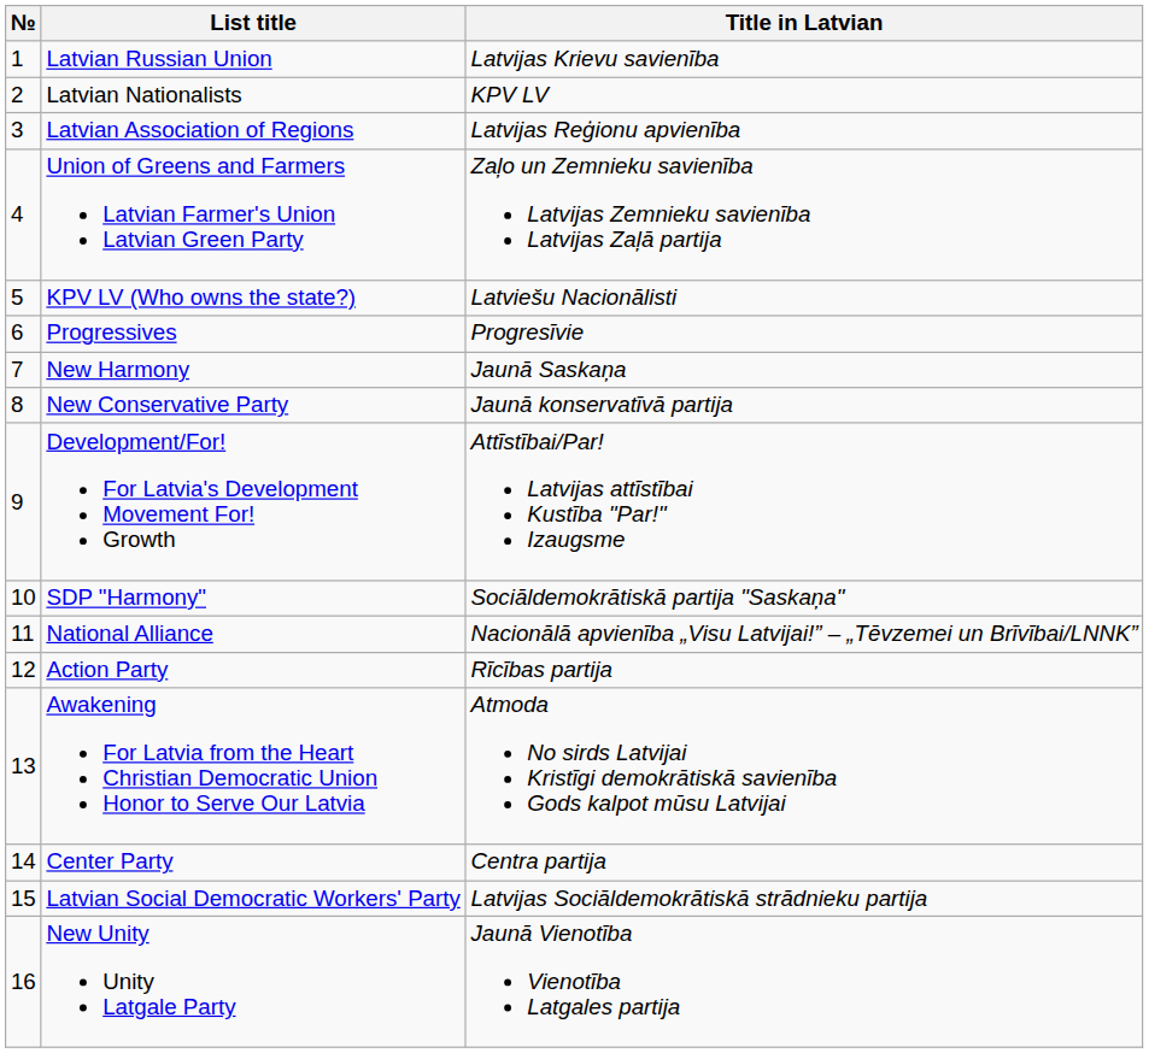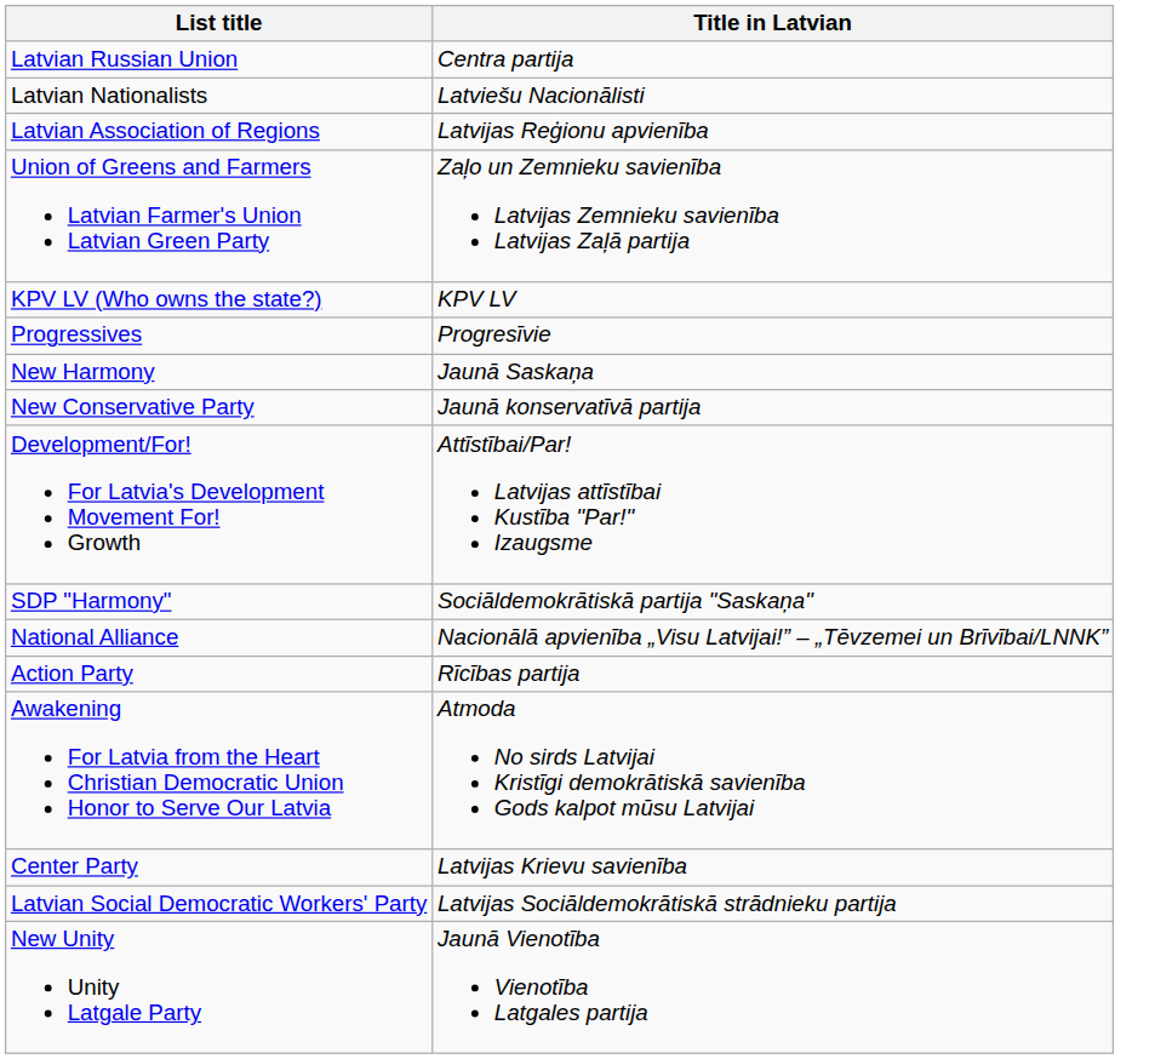 <table class="wikitable">
 <tr>
-<th>№</th>
 <th>List title</th>
 <th>Title in Latvian</th>
 </tr>
 <tr>
-<td>1</td>
 <td><a href='#'>Latvian Russian Union</a></td>
-<td><em>Latvijas Krievu savienība</em></td>
+<td><em>Centra partija</em></td>
 </tr>
 <tr>
-<td>2</td>
 <td>Latvian Nationalists</td>
-<td><em>KPV LV</em></td>
+<td><em>Latviešu Nacionālisti</em></td>
 </tr>
 <tr>
-<td>3</td>
 <td><a href='#'>Latvian Association of Regions</a></td>
 <td><em>Latvijas Reģionu apvienība</em></td>
 </tr>
 <tr>
-<td>4</td>
 <td><a href='#'>Union of Greens and Farmers</a><br><ul><li><a href='#'>Latvian Farmer's Union</a></li><li><a href='#'>Latvian Green Party</a></li></ul></td>
 <td><em>Zaļo un Zemnieku savienība</em><br><ul><li><em>Latvijas Zemnieku savienība</em></li><li><em>Latvijas Zaļā partija</em></li></ul></td>
 </tr>
 <tr>
-<td>5</td>
 <td><a href='#'>KPV LV (Who owns the state?)</a></td>
-<td><em>Latviešu Nacionālisti</em></td>
+<td><em>KPV LV</em></td>
 </tr>
 <tr>
-<td>6</td>
 <td><a href='#'>Progressives</a></td>
 <td><em>Progresīvie</em></td>
 </tr>
 <tr>
-<td>7</td>
 <td><a href='#'>New Harmony</a></td>
 <td><em>Jaunā Saskaņa</em></td>
 </tr>
 <tr>
-<td>8</td>
 <td><a href='#'>New Conservative Party</a></td>
 <td><em>Jaunā konservatīvā partija</em></td>
 </tr>
 <tr>
-<td>9</td>
 <td><a href='#'>Development/For!</a><br><ul><li><a href='#'>For Latvia's Development</a></li><li><a href='#'>Movement For!</a></li><li>Growth</li></ul></td>
 <td><em>Attīstībai/Par!</em><br><ul><li><em>Latvijas attīstībai</em></li><li><em>Kustība "Par!"</em></li><li><em>Izaugsme</em></li></ul></td>
 </tr>
 <tr>
-<td>10</td>
 <td><a href='#'>SDP "Harmony"</a></td>
 <td><em>Sociāldemokrātiskā partija "Saskaņa"</em></td>
 </tr>
 <tr>
-<td>11</td>
 <td><a href='#'>National Alliance</a></td>
 <td><em>Nacionālā apvienība „Visu Latvijai!” – „Tēvzemei un Brīvībai/LNNK”</em></td>
 </tr>
 <tr>
-<td>12</td>
 <td><a href='#'>Action Party</a></td>
 <td><em>Rīcības partija</em></td>
 </tr>
 <tr>
-<td>13</td>
 <td><a href='#'>Awakening</a><br><ul><li><a href='#'>For Latvia from the Heart</a></li><li><a href='#'>Christian Democratic Union</a></li><li><a href='#'>Honor to Serve Our Latvia</a></li></ul></td>
 <td><em>Atmoda</em><br><ul><li><em>No sirds Latvijai</em></li><li><em>Kristīgi demokrātiskā savienība</em></li><li><em>Gods kalpot mūsu Latvijai</em></li></ul></td>
 </tr>
 <tr>
-<td>14</td>
 <td><a href='#'>Center Party</a></td>
-<td><em>Centra partija</em></td>
+<td><em>Latvijas Krievu savienība</em></td>
 </tr>
 <tr>
-<td>15</td>
 <td><a href='#'>Latvian Social Democratic Workers' Party</a></td>
 <td><em>Latvijas Sociāldemokrātiskā strādnieku partija</em></td>
 </tr>
 <tr>
-<td>16</td>
 <td><a href='#'>New Unity</a><br><ul><li>Unity</li><li><a href='#'>Latgale Party</a></li></ul></td>
 <td><em>Jaunā Vienotība</em><br><ul><li><em>Vienotība</em></li><li><em>Latgales partija</em></li></ul></td>
 </tr>
 </table>
